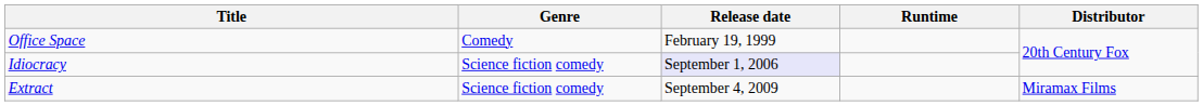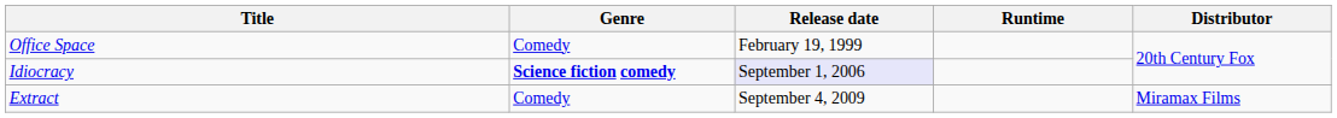 <table class="wikitable sortable" style="width:100%">
 <tr>
 <th style="width:38%;">Title</th>
 <th style="width:17%;">Genre</th>
 <th style="width:15%;">Release date</th>
 <th style="width:15%;">Runtime</th>
 <th style="width:15%;">Distributor</th>
 </tr>
 <tr>
 <td><em><a href='#'>Office Space</a></em></td>
 <td><a href='#'>Comedy</a></td>
 <td>February 19, 1999</td>
 <td></td>
 <td rowspan="2"><a href='#'>20th Century Fox</a></td>
 </tr>
 <tr>
 <td><em><a href='#'>Idiocracy</a></em></td>
-<td><a href='#'>Science fiction</a> <a href='#'>comedy</a></td>
+<td><strong><a href='#'>Science fiction</a> <a href='#'>comedy</a></strong></td>
 <td style="background: lavender;">September 1, 2006</td>
 <td></td>
 </tr>
 <tr>
 <td><em><a href='#'>Extract</a></em></td>
-<td><a href='#'>Science fiction</a> <a href='#'>comedy</a></td>
+<td><a href='#'>Comedy</a></td>
 <td>September 4, 2009</td>
 <td></td>
 <td><a href='#'>Miramax Films</a></td>
 </tr>
 </table>
